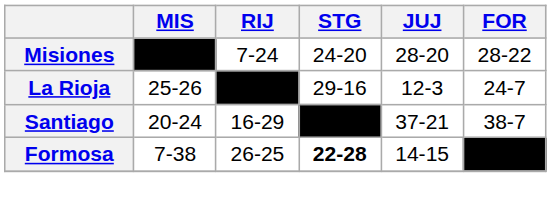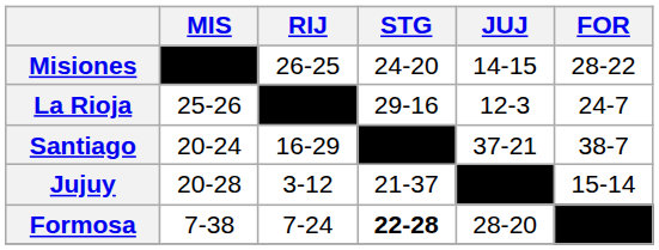 <table align="left" width="350" cellspacing="0" cellpadding="3" style="background-color: #f9f9f9; font-size: 85%; text-align: center" class="wikitable">
 <tr style="background:#00000;">
 <th align="left"> </th>
 <th><a href='#'>MIS</a></th>
 <th><a href='#'>RIJ</a></th>
 <th><a href='#'>STG</a></th>
 <th><a href='#'>JUJ</a></th>
 <th><a href='#'>FOR</a></th>
 </tr>
 <tr ! style="background:#FFFFFF;">
 <th><a href='#'>Misiones</a></th>
 <td style="background:#000000">––––</td>
-<td>7-24</td>
+<td>26-25</td>
 <td>24-20</td>
-<td>28-20</td>
+<td>14-15</td>
 <td>28-22</td>
 </tr>
 <tr ! style="background:#FFFFFF;">
 <th><a href='#'>La Rioja</a></th>
 <td>25-26</td>
 <td style="background:#000000">––––</td>
 <td>29-16</td>
 <td>12-3</td>
 <td>24-7</td>
 </tr>
 <tr ! style="background:#FFFFFF;">
 <th><a href='#'>Santiago</a></th>
 <td>20-24</td>
 <td>16-29</td>
 <td style="background:#000000">––––</td>
 <td>37-21</td>
 <td>38-7</td>
 </tr>
 <tr ! style="background:#FFFFFF;">
+<th><a href='#'>Jujuy</a></th>
+<td>20-28</td>
+<td>3-12</td>
+<td>21-37</td>
+<td style="background:#000000">––––</td>
+<td>15-14</td>
+</tr>
+<tr ! style="background:#FFFFFF;">
 <th><a href='#'>Formosa</a></th>
 <td>7-38</td>
-<td>26-25</td>
+<td>7-24</td>
 <td><strong>22-28</strong></td>
-<td>14-15</td>
+<td>28-20</td>
 <td style="background:#000000">––––</td>
 </tr>
 <tr>
 </tr>
 </table>
